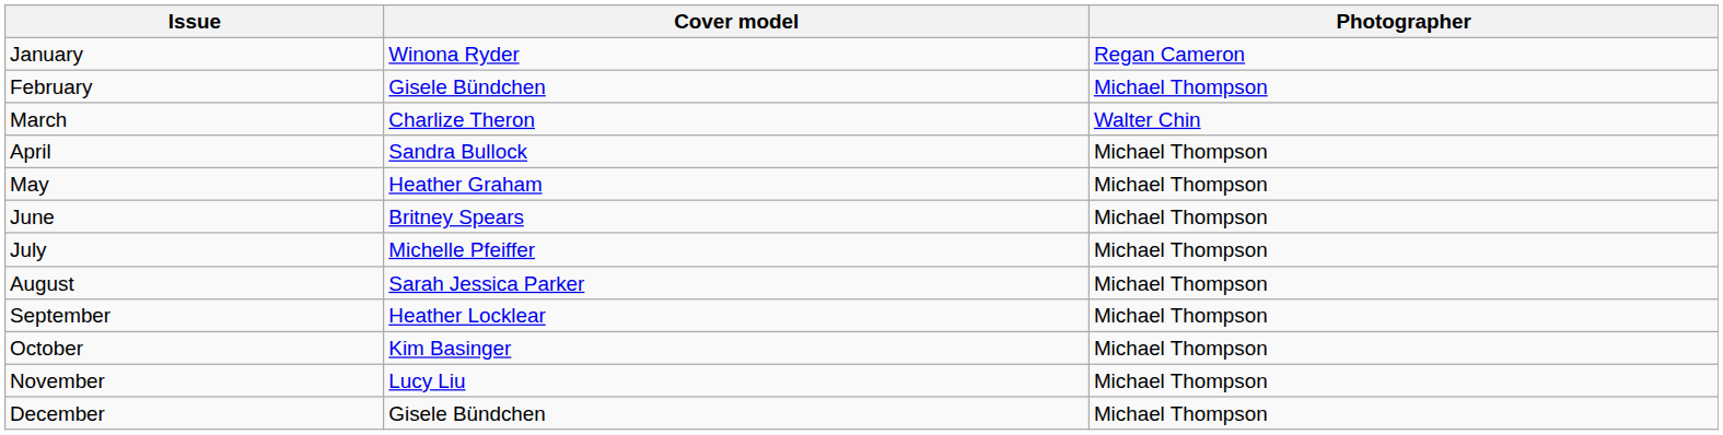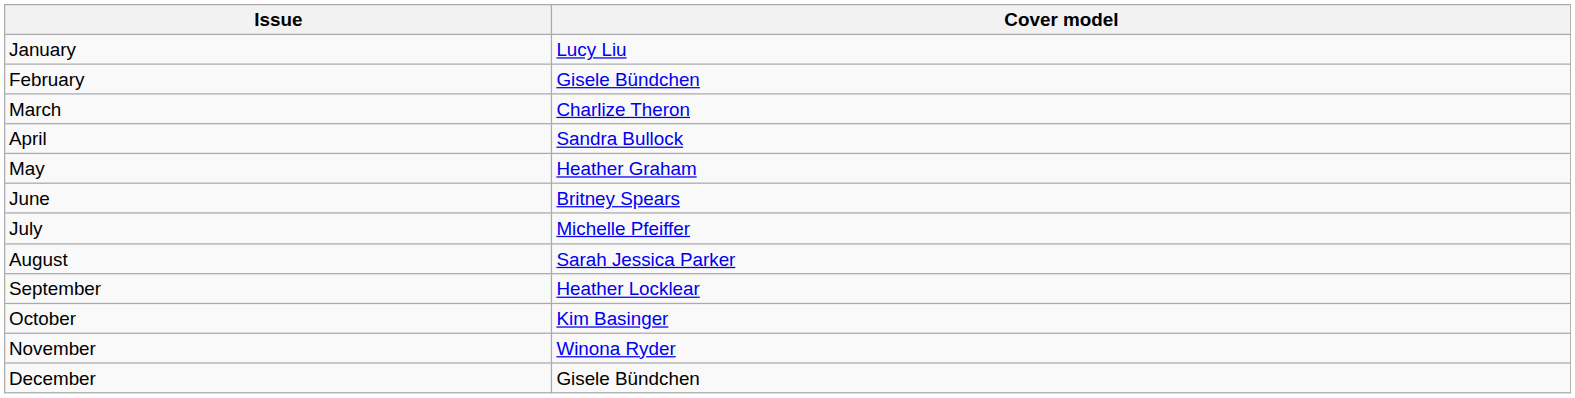 <table class="sortable wikitable"  style="font-size:95%; width:100%;">
 <tr>
 <th style="text-align:center;">Issue</th>
 <th style="text-align:center;">Cover model</th>
-<th style="text-align:center;">Photographer</th>
 </tr>
 <tr>
 <td>January</td>
-<td><a href='#'>Winona Ryder</a></td>
-<td><a href='#'>Regan Cameron</a></td>
+<td><a href='#'>Lucy Liu</a></td>
 </tr>
 <tr>
 <td>February</td>
 <td><a href='#'>Gisele Bündchen</a></td>
-<td><a href='#'>Michael Thompson</a></td>
 </tr>
 <tr>
 <td>March</td>
 <td><a href='#'>Charlize Theron</a></td>
-<td><a href='#'>Walter Chin</a></td>
 </tr>
 <tr>
 <td>April</td>
 <td><a href='#'>Sandra Bullock</a></td>
-<td>Michael Thompson</td>
 </tr>
 <tr>
 <td>May</td>
 <td><a href='#'>Heather Graham</a></td>
-<td>Michael Thompson</td>
 </tr>
 <tr>
 <td>June</td>
 <td><a href='#'>Britney Spears</a></td>
-<td>Michael Thompson</td>
 </tr>
 <tr>
 <td>July</td>
 <td><a href='#'>Michelle Pfeiffer</a></td>
-<td>Michael Thompson</td>
 </tr>
 <tr>
 <td>August</td>
 <td><a href='#'>Sarah Jessica Parker</a></td>
-<td>Michael Thompson</td>
 </tr>
 <tr>
 <td>September</td>
 <td><a href='#'>Heather Locklear</a></td>
-<td>Michael Thompson</td>
 </tr>
 <tr>
 <td>October</td>
 <td><a href='#'>Kim Basinger</a></td>
-<td>Michael Thompson</td>
 </tr>
 <tr>
 <td>November</td>
-<td><a href='#'>Lucy Liu</a></td>
-<td>Michael Thompson</td>
+<td><a href='#'>Winona Ryder</a></td>
 </tr>
 <tr>
 <td>December</td>
 <td>Gisele Bündchen</td>
-<td>Michael Thompson</td>
 </tr>
 </table>
